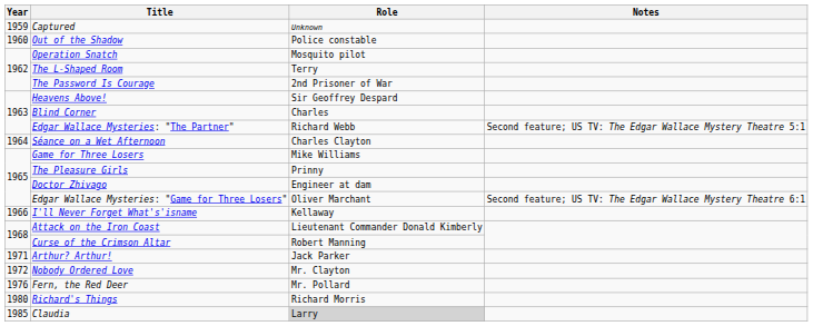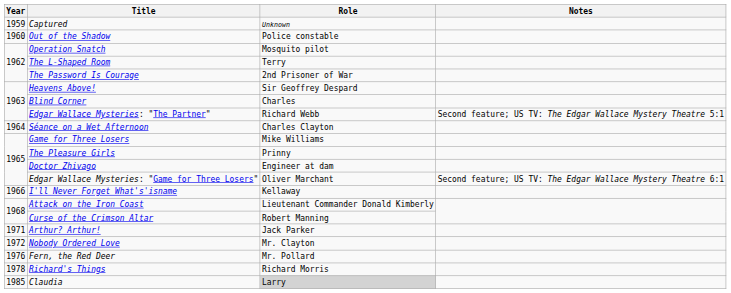 <table class="wikitable sortable jquery-tablesorter">
 <tr>
 <th>Year</th>
 <th>Title</th>
 <th>Role</th>
 <th>Notes</th>
 </tr>
 <tr>
 <td>1959</td>
 <td><em>Captured</em></td>
 <td><small><em>Unknown</em></small></td>
 <td></td>
 </tr>
 <tr>
 <td>1960</td>
 <td><em><a href='#'>Out of the Shadow</a></em></td>
 <td>Police constable</td>
 <td></td>
 </tr>
 <tr>
 <td rowspan="3">1962</td>
 <td><em><a href='#'>Operation Snatch</a></em></td>
 <td>Mosquito pilot</td>
 <td></td>
 </tr>
 <tr>
 <td><em><a href='#'>The L-Shaped Room</a></em></td>
 <td>Terry</td>
 <td></td>
 </tr>
 <tr>
 <td><em><a href='#'>The Password Is Courage</a></em></td>
 <td>2nd Prisoner of War</td>
 <td></td>
 </tr>
 <tr>
 <td rowspan="3">1963</td>
 <td><em><a href='#'>Heavens Above!</a></em></td>
 <td>Sir Geoffrey Despard</td>
 <td></td>
 </tr>
 <tr>
 <td><em><a href='#'>Blind Corner</a></em></td>
 <td>Charles</td>
 <td></td>
 </tr>
 <tr>
 <td><em><a href='#'>Edgar Wallace Mysteries</a></em>: "<a href='#'>The Partner</a>"</td>
 <td>Richard Webb</td>
 <td>Second feature; US TV: <em>The Edgar Wallace Mystery Theatre</em> 5:1</td>
 </tr>
 <tr>
 <td>1964</td>
 <td><em><a href='#'>Séance on a Wet Afternoon</a></em></td>
 <td>Charles Clayton</td>
 <td></td>
 </tr>
 <tr>
 <td rowspan="4">1965</td>
 <td><em><a href='#'>Game for Three Losers</a></em></td>
 <td>Mike Williams</td>
 <td></td>
 </tr>
 <tr>
 <td><em><a href='#'>The Pleasure Girls</a></em></td>
 <td>Prinny</td>
 <td></td>
 </tr>
 <tr>
 <td><em><a href='#'>Doctor Zhivago</a></em></td>
 <td>Engineer at dam</td>
 <td></td>
 </tr>
 <tr>
 <td><em>Edgar Wallace Mysteries</em>: "<a href='#'>Game for Three Losers</a>"</td>
 <td>Oliver Marchant</td>
 <td>Second feature; US TV: <em>The Edgar Wallace Mystery Theatre</em> 6:1</td>
 </tr>
 <tr>
 <td>1966</td>
 <td><em><a href='#'>I'll Never Forget What's'isname</a></em></td>
 <td>Kellaway</td>
 <td></td>
 </tr>
 <tr>
 <td rowspan="2">1968</td>
 <td><em><a href='#'>Attack on the Iron Coast</a></em></td>
 <td>Lieutenant Commander Donald Kimberly</td>
 <td rowspan="2"></td>
 </tr>
 <tr>
 <td><em><a href='#'>Curse of the Crimson Altar</a></em></td>
 <td>Robert Manning</td>
 </tr>
 <tr>
 <td>1971</td>
 <td><em><a href='#'>Arthur? Arthur!</a></em></td>
 <td>Jack Parker</td>
 <td></td>
 </tr>
 <tr>
 <td>1972</td>
 <td><em><a href='#'>Nobody Ordered Love</a></em></td>
 <td>Mr. Clayton</td>
 <td></td>
 </tr>
 <tr>
 <td>1976</td>
 <td><em>Fern, the Red Deer</em></td>
 <td>Mr. Pollard</td>
 <td></td>
 </tr>
 <tr>
-<td>1980</td>
+<td>1978</td>
 <td><em><a href='#'>Richard's Things</a></em></td>
 <td>Richard Morris</td>
 <td></td>
 </tr>
 <tr>
 <td>1985</td>
 <td><em>Claudia</em></td>
 <td style="background: lightgrey;">Larry</td>
 <td></td>
 </tr>
 </table>
